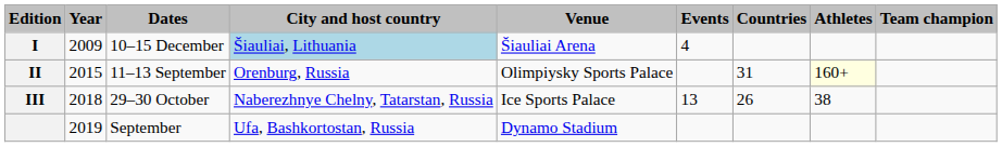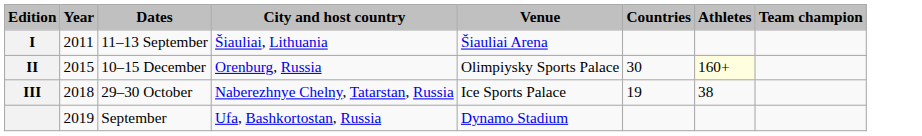 <table class="wikitable" style="font-size:90%">
 <tr>
 <th style=background-color:#C0C0C0>Edition</th>
 <th style=background-color:#C0C0C0>Year</th>
 <th style=background-color:#C0C0C0>Dates</th>
 <th style=background-color:#C0C0C0>City and host country</th>
 <th style=background-color:#C0C0C0>Venue</th>
-<th style=background-color:#C0C0C0>Events</th>
 <th style=background-color:#C0C0C0>Countries</th>
 <th style=background-color:#C0C0C0>Athletes</th>
 <th style=background-color:#C0C0C0>Team champion</th>
 </tr>
 <tr>
 <th>I</th>
-<td>2009</td>
-<td>10–15 December</td>
-<td style="background: lightblue;"> <a href='#'>Šiauliai</a>, <a href='#'>Lithuania</a></td>
+<td>2011</td>
+<td>11–13 September</td>
+<td> <a href='#'>Šiauliai</a>, <a href='#'>Lithuania</a></td>
 <td><a href='#'>Šiauliai Arena</a></td>
-<td>4</td>
 <td></td>
 <td></td>
 <td></td>
 </tr>
 <tr>
 <th>II</th>
 <td>2015</td>
-<td>11–13 September</td>
+<td>10–15 December</td>
 <td> <a href='#'>Orenburg</a>, <a href='#'>Russia</a></td>
 <td>Olimpiysky Sports Palace</td>
-<td></td>
-<td>31</td>
+<td>30</td>
 <td style="background: lightyellow;">160+</td>
 <td></td>
 </tr>
 <tr>
 <th>III</th>
 <td>2018</td>
 <td>29–30 October</td>
 <td> <a href='#'>Naberezhnye Chelny</a>, <a href='#'>Tatarstan</a>, <a href='#'>Russia</a></td>
 <td>Ice Sports Palace</td>
-<td>13</td>
-<td>26</td>
+<td>19</td>
 <td>38</td>
 <td></td>
 </tr>
 <tr>
 <th></th>
 <td>2019</td>
 <td>September</td>
 <td> <a href='#'>Ufa</a>, <a href='#'>Bashkortostan</a>, <a href='#'>Russia</a></td>
 <td><a href='#'>Dynamo Stadium</a></td>
 <td></td>
 <td></td>
 <td></td>
-<td></td>
 </tr>
 </table>
